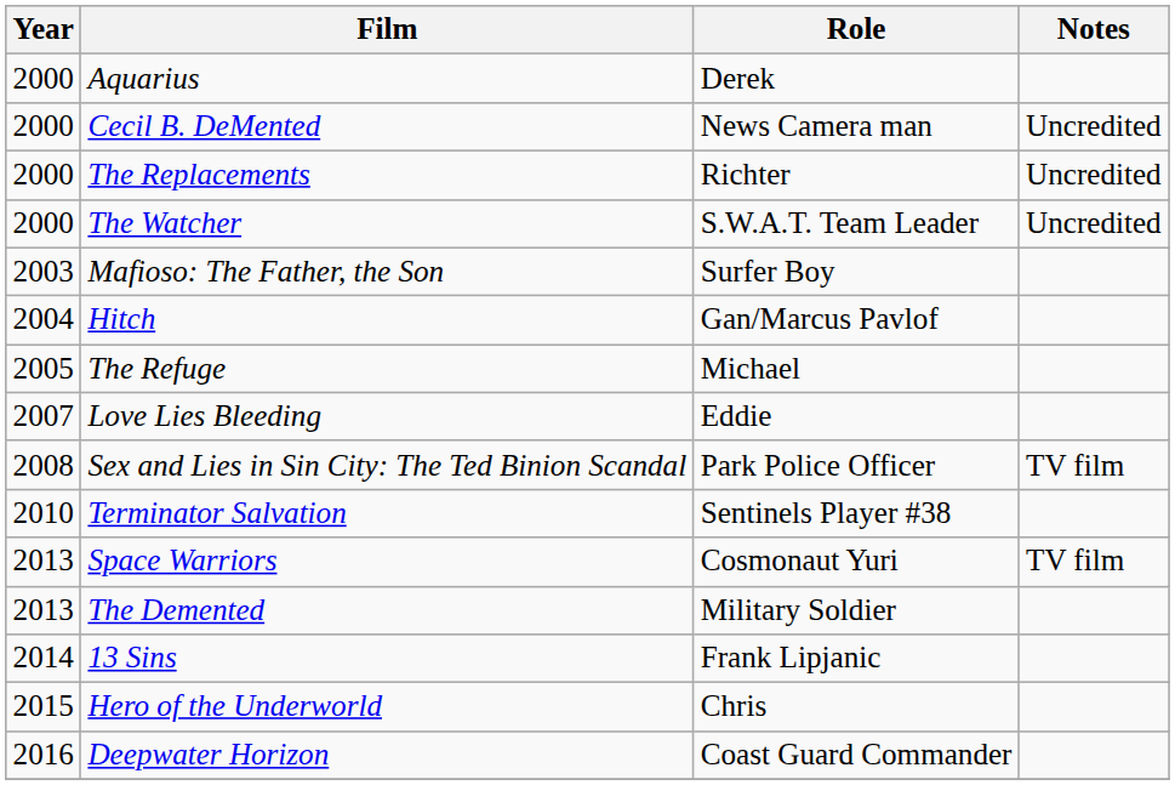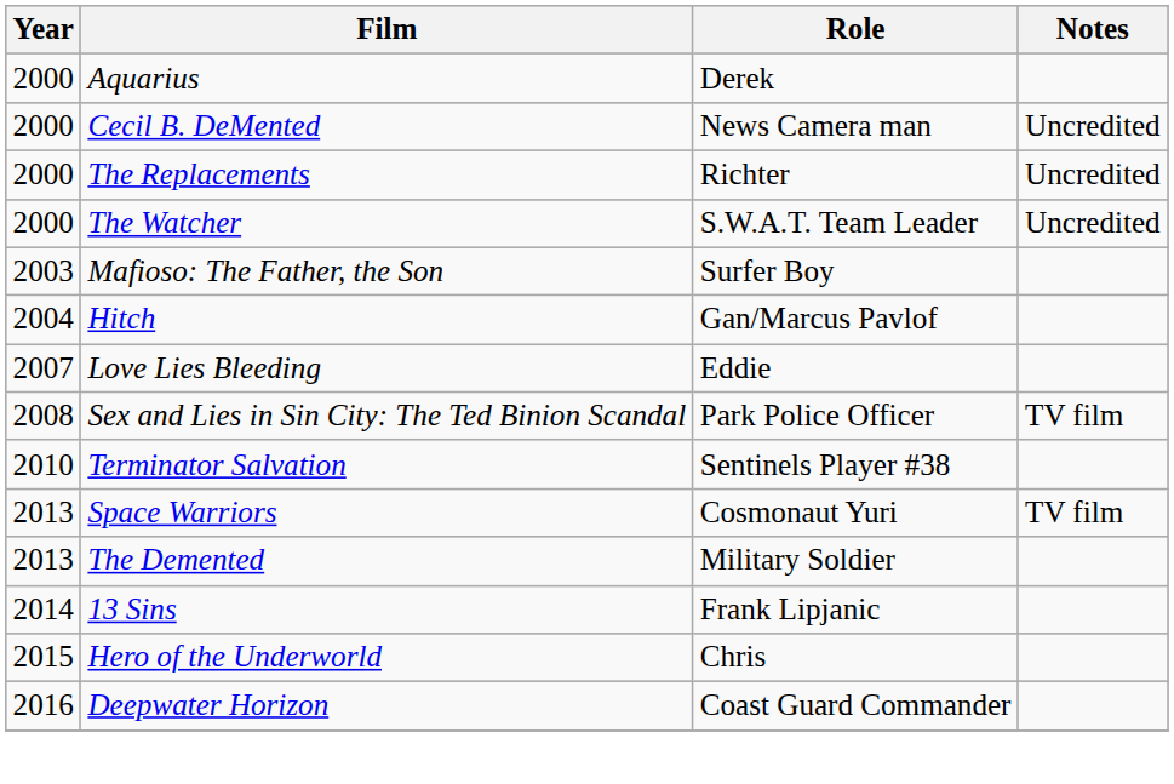 <table class="wikitable">
 <tr>
 <th>Year</th>
 <th>Film</th>
 <th>Role</th>
 <th>Notes</th>
 </tr>
 <tr>
 <td>2000</td>
 <td><em>Aquarius</em></td>
 <td>Derek</td>
 <td></td>
 </tr>
 <tr>
 <td>2000</td>
 <td><em><a href='#'>Cecil B. DeMented</a></em></td>
 <td>News Camera man</td>
 <td>Uncredited</td>
 </tr>
 <tr>
 <td>2000</td>
 <td><em><a href='#'>The Replacements</a></em></td>
 <td>Richter</td>
 <td>Uncredited</td>
 </tr>
 <tr>
 <td>2000</td>
 <td><em><a href='#'>The Watcher</a></em></td>
 <td>S.W.A.T. Team Leader</td>
 <td>Uncredited</td>
 </tr>
 <tr>
 <td>2003</td>
 <td><em>Mafioso: The Father, the Son</em></td>
 <td>Surfer Boy</td>
 <td></td>
 </tr>
 <tr>
 <td>2004</td>
 <td><em><a href='#'>Hitch</a></em></td>
 <td>Gan/Marcus Pavlof</td>
-<td></td>
-</tr>
-<tr>
-<td>2005</td>
-<td><em>The Refuge</em></td>
-<td>Michael</td>
 <td></td>
 </tr>
 <tr>
 <td>2007</td>
 <td><em>Love Lies Bleeding</em></td>
 <td>Eddie</td>
 <td></td>
 </tr>
 <tr>
 <td>2008</td>
 <td><em>Sex and Lies in Sin City: The Ted Binion Scandal</em></td>
 <td>Park Police Officer</td>
 <td>TV film</td>
 </tr>
 <tr>
 <td>2010</td>
 <td><em><a href='#'>Terminator Salvation</a></em></td>
 <td>Sentinels Player #38</td>
 <td></td>
 </tr>
 <tr>
 <td>2013</td>
 <td><em><a href='#'>Space Warriors</a></em></td>
 <td>Cosmonaut Yuri</td>
 <td>TV film</td>
 </tr>
 <tr>
 <td>2013</td>
 <td><em><a href='#'>The Demented</a></em></td>
 <td>Military Soldier</td>
 <td></td>
 </tr>
 <tr>
 <td>2014</td>
 <td><em><a href='#'>13 Sins</a></em></td>
 <td>Frank Lipjanic</td>
 <td></td>
 </tr>
 <tr>
 <td>2015</td>
 <td><em><a href='#'>Hero of the Underworld</a></em></td>
 <td>Chris</td>
 <td></td>
 </tr>
 <tr>
 <td>2016</td>
 <td><em><a href='#'>Deepwater Horizon</a></em></td>
 <td>Coast Guard Commander</td>
 <td></td>
 </tr>
 <tr>
 </tr>
 </table>
